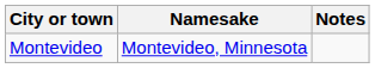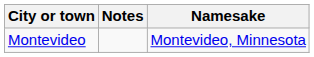 <table class="wikitable">
 <tr>
 <th>City or town</th>
+<th>Notes</th>
 <th>Namesake</th>
-<th>Notes</th>
 </tr>
 <tr>
 <td><a href='#'>Montevideo</a></td>
+<td></td>
 <td><a href='#'>Montevideo, Minnesota</a></td>
-<td></td>
 </tr>
 </table>
